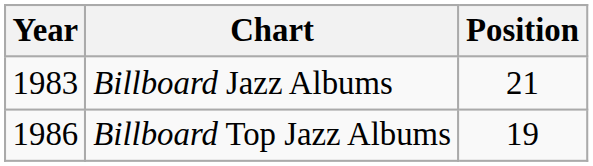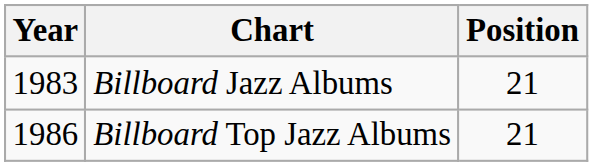 <table class="wikitable">
 <tr>
 <th>Year</th>
 <th>Chart</th>
 <th>Position</th>
 </tr>
 <tr>
 <td>1983</td>
 <td><em>Billboard</em> Jazz Albums</td>
 <td align="center">21</td>
 </tr>
 <tr>
 <td>1986</td>
 <td><em>Billboard</em> Top Jazz Albums</td>
-<td align="center">19</td>
+<td align="center">21</td>
 </tr>
 </table>
